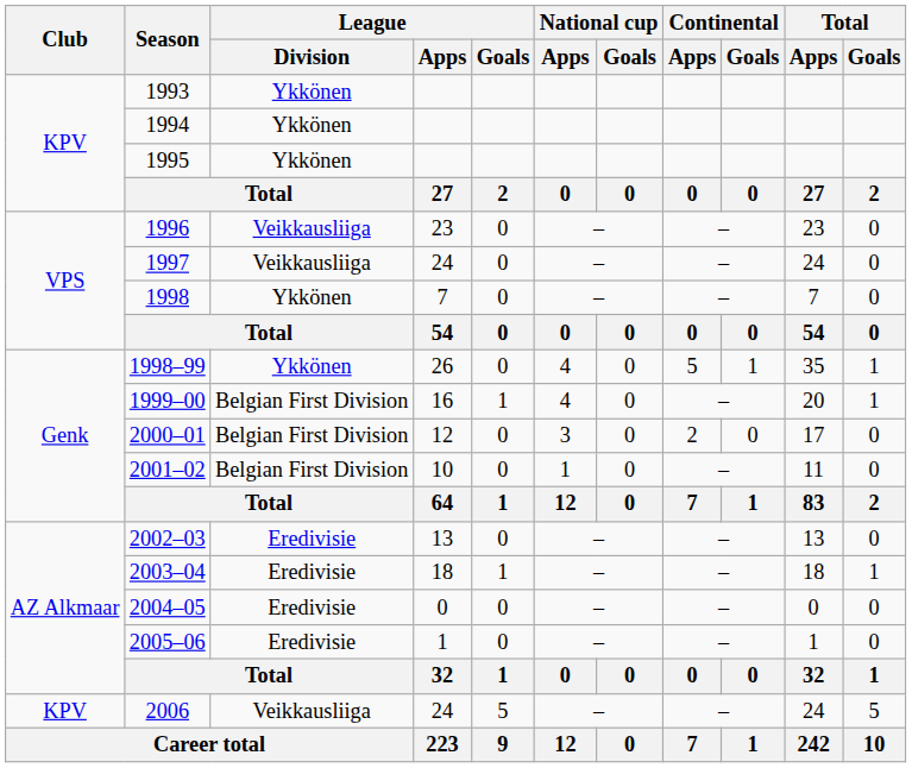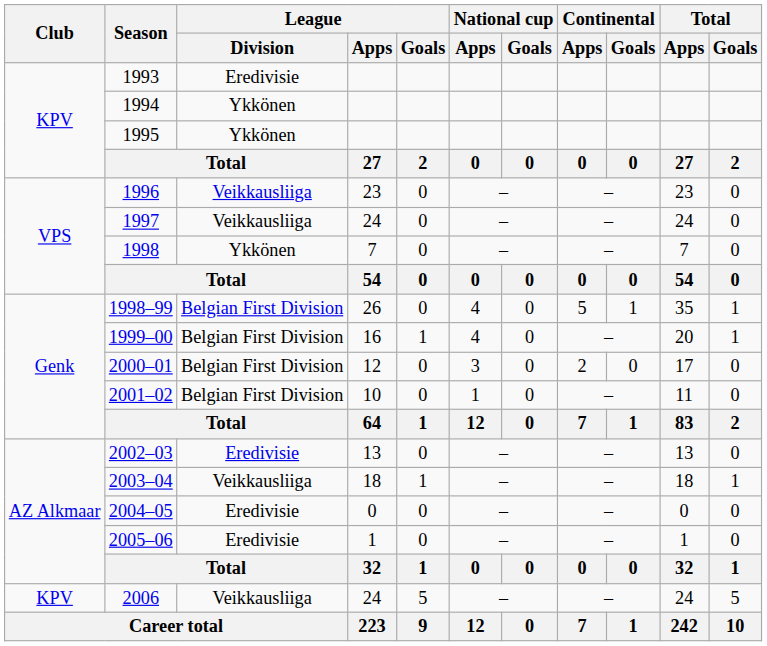 <table class="wikitable" style="text-align:center">
 <tr>
 <th rowspan="2">Club</th>
 <th rowspan="2">Season</th>
 <th colspan="3">League</th>
 <th colspan="2">National cup</th>
 <th colspan="2">Continental</th>
 <th colspan="2">Total</th>
 </tr>
 <tr>
 <th>Division</th>
 <th>Apps</th>
 <th>Goals</th>
 <th>Apps</th>
 <th>Goals</th>
 <th>Apps</th>
 <th>Goals</th>
 <th>Apps</th>
 <th>Goals</th>
 </tr>
 <tr>
 <td rowspan="4"><a href='#'>KPV</a></td>
 <td>1993</td>
-<td><a href='#'>Ykkönen</a></td>
+<td>Eredivisie</td>
 <td></td>
 <td></td>
 <td></td>
 <td></td>
 <td></td>
 <td></td>
 <td></td>
 <td></td>
 </tr>
 <tr>
 <td>1994</td>
 <td>Ykkönen</td>
 <td></td>
 <td></td>
 <td></td>
 <td></td>
 <td></td>
 <td></td>
 <td></td>
 <td></td>
 </tr>
 <tr>
 <td>1995</td>
 <td>Ykkönen</td>
 <td></td>
 <td></td>
 <td></td>
 <td></td>
 <td></td>
 <td></td>
 <td></td>
 <td></td>
 </tr>
 <tr>
 <th colspan="2">Total</th>
 <th>27</th>
 <th>2</th>
 <th>0</th>
 <th>0</th>
 <th>0</th>
 <th>0</th>
 <th>27</th>
 <th>2</th>
 </tr>
 <tr>
 <td rowspan="4"><a href='#'>VPS</a></td>
 <td><a href='#'>1996</a></td>
 <td><a href='#'>Veikkausliiga</a></td>
 <td>23</td>
 <td>0</td>
 <td colspan="2">–</td>
 <td colspan="2">–</td>
 <td>23</td>
 <td>0</td>
 </tr>
 <tr>
 <td><a href='#'>1997</a></td>
 <td>Veikkausliiga</td>
 <td>24</td>
 <td>0</td>
 <td colspan="2">–</td>
 <td colspan="2">–</td>
 <td>24</td>
 <td>0</td>
 </tr>
 <tr>
 <td><a href='#'>1998</a></td>
 <td>Ykkönen</td>
 <td>7</td>
 <td>0</td>
 <td colspan="2">–</td>
 <td colspan="2">–</td>
 <td>7</td>
 <td>0</td>
 </tr>
 <tr>
 <th colspan="2">Total</th>
 <th>54</th>
 <th>0</th>
 <th>0</th>
 <th>0</th>
 <th>0</th>
 <th>0</th>
 <th>54</th>
 <th>0</th>
 </tr>
 <tr>
 <td rowspan="5"><a href='#'>Genk</a></td>
 <td><a href='#'>1998–99</a></td>
-<td><a href='#'>Ykkönen</a></td>
+<td><a href='#'>Belgian First Division</a></td>
 <td>26</td>
 <td>0</td>
 <td>4</td>
 <td>0</td>
 <td>5</td>
 <td>1</td>
 <td>35</td>
 <td>1</td>
 </tr>
 <tr>
 <td><a href='#'>1999–00</a></td>
 <td>Belgian First Division</td>
 <td>16</td>
 <td>1</td>
 <td>4</td>
 <td>0</td>
 <td colspan="2">–</td>
 <td>20</td>
 <td>1</td>
 </tr>
 <tr>
 <td><a href='#'>2000–01</a></td>
 <td>Belgian First Division</td>
 <td>12</td>
 <td>0</td>
 <td>3</td>
 <td>0</td>
 <td>2</td>
 <td>0</td>
 <td>17</td>
 <td>0</td>
 </tr>
 <tr>
 <td><a href='#'>2001–02</a></td>
 <td>Belgian First Division</td>
 <td>10</td>
 <td>0</td>
 <td>1</td>
 <td>0</td>
 <td colspan="2">–</td>
 <td>11</td>
 <td>0</td>
 </tr>
 <tr>
 <th colspan="2">Total</th>
 <th>64</th>
 <th>1</th>
 <th>12</th>
 <th>0</th>
 <th>7</th>
 <th>1</th>
 <th>83</th>
 <th>2</th>
 </tr>
 <tr>
 <td rowspan="5"><a href='#'>AZ Alkmaar</a></td>
 <td><a href='#'>2002–03</a></td>
 <td><a href='#'>Eredivisie</a></td>
 <td>13</td>
 <td>0</td>
 <td colspan="2">–</td>
 <td colspan="2">–</td>
 <td>13</td>
 <td>0</td>
 </tr>
 <tr>
 <td><a href='#'>2003–04</a></td>
-<td>Eredivisie</td>
+<td>Veikkausliiga</td>
 <td>18</td>
 <td>1</td>
 <td colspan="2">–</td>
 <td colspan="2">–</td>
 <td>18</td>
 <td>1</td>
 </tr>
 <tr>
 <td><a href='#'>2004–05</a></td>
 <td>Eredivisie</td>
 <td>0</td>
 <td>0</td>
 <td colspan="2">–</td>
 <td colspan="2">–</td>
 <td>0</td>
 <td>0</td>
 </tr>
 <tr>
 <td><a href='#'>2005–06</a></td>
 <td>Eredivisie</td>
 <td>1</td>
 <td>0</td>
 <td colspan="2">–</td>
 <td colspan="2">–</td>
 <td>1</td>
 <td>0</td>
 </tr>
 <tr>
 <th colspan="2">Total</th>
 <th>32</th>
 <th>1</th>
 <th>0</th>
 <th>0</th>
 <th>0</th>
 <th>0</th>
 <th>32</th>
 <th>1</th>
 </tr>
 <tr>
 <td><a href='#'>KPV</a></td>
 <td><a href='#'>2006</a></td>
 <td>Veikkausliiga</td>
 <td>24</td>
 <td>5</td>
 <td colspan="2">–</td>
 <td colspan="2">–</td>
 <td>24</td>
 <td>5</td>
 </tr>
 <tr>
 <th colspan="3">Career total</th>
 <th>223</th>
 <th>9</th>
 <th>12</th>
 <th>0</th>
 <th>7</th>
 <th>1</th>
 <th>242</th>
 <th>10</th>
 </tr>
 </table>
